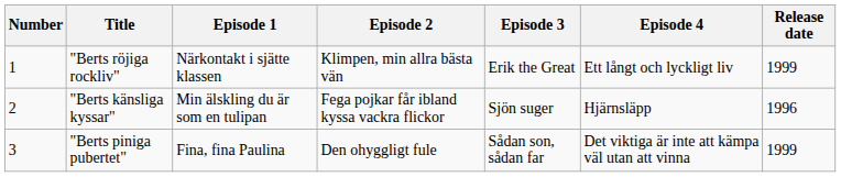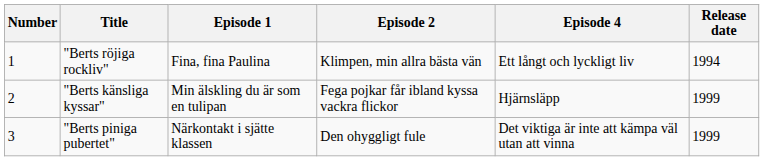 <table class="wikitable">
 <tr>
 <th>Number</th>
 <th>Title</th>
 <th>Episode 1</th>
 <th>Episode 2</th>
-<th>Episode 3</th>
 <th>Episode 4</th>
 <th>Release date</th>
 </tr>
 <tr>
 <td>1</td>
 <td>"Berts röjiga rockliv"</td>
-<td>Närkontakt i sjätte klassen</td>
+<td>Fina, fina Paulina</td>
 <td>Klimpen, min allra bästa vän</td>
-<td>Erik the Great</td>
 <td>Ett långt och lyckligt liv</td>
-<td>1999</td>
+<td>1994</td>
 </tr>
 <tr>
 <td>2</td>
 <td>"Berts känsliga kyssar"</td>
 <td>Min älskling du är som en tulipan</td>
 <td>Fega pojkar får ibland kyssa vackra flickor</td>
-<td>Sjön suger</td>
 <td>Hjärnsläpp</td>
-<td>1996</td>
+<td>1999</td>
 </tr>
 <tr>
 <td>3</td>
 <td>"Berts piniga pubertet"</td>
-<td>Fina, fina Paulina</td>
+<td>Närkontakt i sjätte klassen</td>
 <td>Den ohyggligt fule</td>
-<td>Sådan son, sådan far</td>
 <td>Det viktiga är inte att kämpa väl utan att vinna</td>
 <td>1999</td>
 </tr>
 </table>
